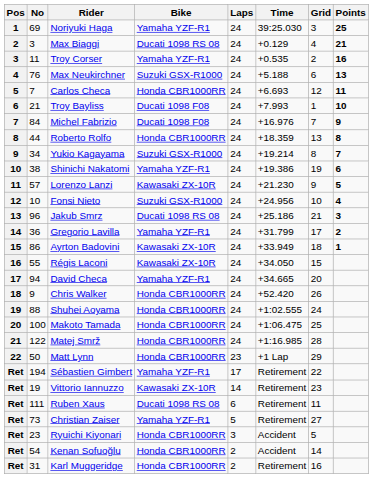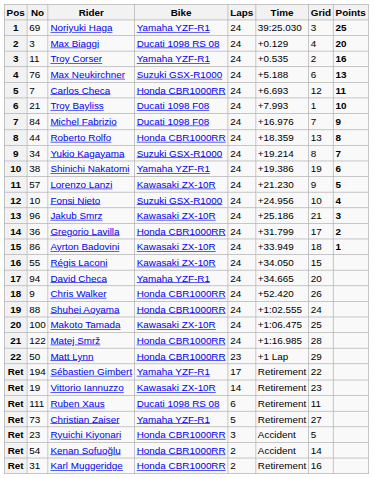 <table class="wikitable" style="font-size: 95%;">
 <tr>
 <th>Pos</th>
 <th>No</th>
 <th>Rider</th>
 <th>Bike</th>
 <th>Laps</th>
 <th>Time</th>
 <th>Grid</th>
 <th>Points</th>
 </tr>
 <tr>
 <th>1</th>
 <td>69</td>
 <td> <a href='#'>Noriyuki Haga</a></td>
 <td><a href='#'>Yamaha YZF-R1</a></td>
 <td>24</td>
 <td>39:25.030</td>
 <td>3</td>
 <td><strong>25</strong></td>
 </tr>
 <tr>
 <th>2</th>
 <td>3</td>
 <td> <a href='#'>Max Biaggi</a></td>
 <td><a href='#'>Ducati 1098 RS 08</a></td>
 <td>24</td>
 <td>+0.129</td>
 <td>4</td>
-<td><strong>21</strong></td>
+<td><strong>20</strong></td>
 </tr>
 <tr>
 <th>3</th>
 <td>11</td>
 <td> <a href='#'>Troy Corser</a></td>
 <td><a href='#'>Yamaha YZF-R1</a></td>
 <td>24</td>
 <td>+0.535</td>
 <td>2</td>
 <td><strong>16</strong></td>
 </tr>
 <tr>
 <th>4</th>
 <td>76</td>
 <td> <a href='#'>Max Neukirchner</a></td>
 <td><a href='#'>Suzuki GSX-R1000</a></td>
 <td>24</td>
 <td>+5.188</td>
 <td>6</td>
 <td><strong>13</strong></td>
 </tr>
 <tr>
 <th>5</th>
 <td>7</td>
 <td> <a href='#'>Carlos Checa</a></td>
 <td><a href='#'>Honda CBR1000RR</a></td>
 <td>24</td>
 <td>+6.693</td>
 <td>12</td>
 <td><strong>11</strong></td>
 </tr>
 <tr>
 <th>6</th>
 <td>21</td>
 <td> <a href='#'>Troy Bayliss</a></td>
 <td><a href='#'>Ducati 1098 F08</a></td>
 <td>24</td>
 <td>+7.993</td>
 <td>1</td>
 <td><strong>10</strong></td>
 </tr>
 <tr>
 <th>7</th>
 <td>84</td>
 <td> <a href='#'>Michel Fabrizio</a></td>
 <td><a href='#'>Ducati 1098 F08</a></td>
 <td>24</td>
 <td>+16.976</td>
 <td>7</td>
 <td><strong>9</strong></td>
 </tr>
 <tr>
 <th>8</th>
 <td>44</td>
 <td> <a href='#'>Roberto Rolfo</a></td>
 <td><a href='#'>Honda CBR1000RR</a></td>
 <td>24</td>
 <td>+18.359</td>
 <td>13</td>
 <td><strong>8</strong></td>
 </tr>
 <tr>
 <th>9</th>
 <td>34</td>
 <td> <a href='#'>Yukio Kagayama</a></td>
 <td><a href='#'>Suzuki GSX-R1000</a></td>
 <td>24</td>
 <td>+19.214</td>
 <td>8</td>
 <td><strong>7</strong></td>
 </tr>
 <tr>
 <th>10</th>
 <td>38</td>
 <td> <a href='#'>Shinichi Nakatomi</a></td>
 <td><a href='#'>Yamaha YZF-R1</a></td>
 <td>24</td>
 <td>+19.386</td>
 <td>19</td>
 <td><strong>6</strong></td>
 </tr>
 <tr>
 <th>11</th>
 <td>57</td>
 <td> <a href='#'>Lorenzo Lanzi</a></td>
 <td><a href='#'>Kawasaki ZX-10R</a></td>
 <td>24</td>
 <td>+21.230</td>
 <td>9</td>
 <td><strong>5</strong></td>
 </tr>
 <tr>
 <th>12</th>
 <td>10</td>
 <td> <a href='#'>Fonsi Nieto</a></td>
 <td><a href='#'>Suzuki GSX-R1000</a></td>
 <td>24</td>
 <td>+24.956</td>
 <td>10</td>
 <td><strong>4</strong></td>
 </tr>
 <tr>
 <th>13</th>
 <td>96</td>
 <td> <a href='#'>Jakub Smrz</a></td>
-<td><a href='#'>Ducati 1098 RS 08</a></td>
+<td><a href='#'>Kawasaki ZX-10R</a></td>
 <td>24</td>
 <td>+25.186</td>
 <td>21</td>
 <td><strong>3</strong></td>
 </tr>
 <tr>
 <th>14</th>
 <td>36</td>
 <td> <a href='#'>Gregorio Lavilla</a></td>
-<td><a href='#'>Yamaha YZF-R1</a></td>
+<td><a href='#'>Honda CBR1000RR</a></td>
 <td>24</td>
 <td>+31.799</td>
 <td>17</td>
 <td><strong>2</strong></td>
 </tr>
 <tr>
 <th>15</th>
 <td>86</td>
 <td> <a href='#'>Ayrton Badovini</a></td>
 <td><a href='#'>Kawasaki ZX-10R</a></td>
 <td>24</td>
 <td>+33.949</td>
 <td>18</td>
 <td><strong>1</strong></td>
 </tr>
 <tr>
 <th>16</th>
 <td>55</td>
 <td> <a href='#'>Régis Laconi</a></td>
 <td><a href='#'>Kawasaki ZX-10R</a></td>
 <td>24</td>
 <td>+34.050</td>
 <td>15</td>
 <td></td>
 </tr>
 <tr>
 <th>17</th>
 <td>94</td>
 <td> <a href='#'>David Checa</a></td>
 <td><a href='#'>Yamaha YZF-R1</a></td>
 <td>24</td>
 <td>+34.665</td>
 <td>20</td>
 <td></td>
 </tr>
 <tr>
 <th>18</th>
 <td>9</td>
 <td> <a href='#'>Chris Walker</a></td>
 <td><a href='#'>Honda CBR1000RR</a></td>
 <td>24</td>
 <td>+52.420</td>
 <td>26</td>
 <td></td>
 </tr>
 <tr>
 <th>19</th>
 <td>88</td>
 <td> <a href='#'>Shuhei Aoyama</a></td>
 <td><a href='#'>Honda CBR1000RR</a></td>
 <td>24</td>
 <td>+1:02.555</td>
 <td>24</td>
 <td></td>
 </tr>
 <tr>
 <th>20</th>
 <td>100</td>
 <td> <a href='#'>Makoto Tamada</a></td>
-<td><a href='#'>Honda CBR1000RR</a></td>
+<td><a href='#'>Kawasaki ZX-10R</a></td>
 <td>24</td>
 <td>+1:06.475</td>
 <td>25</td>
 <td></td>
 </tr>
 <tr>
 <th>21</th>
 <td>122</td>
 <td> <a href='#'>Matej Smrž</a></td>
 <td><a href='#'>Honda CBR1000RR</a></td>
 <td>24</td>
 <td>+1:16.985</td>
 <td>28</td>
 <td></td>
 </tr>
 <tr>
 <th>22</th>
 <td>50</td>
 <td> <a href='#'>Matt Lynn</a></td>
 <td><a href='#'>Honda CBR1000RR</a></td>
 <td>23</td>
 <td>+1 Lap</td>
 <td>29</td>
 <td></td>
 </tr>
 <tr>
 <th>Ret</th>
 <td>194</td>
 <td> <a href='#'>Sébastien Gimbert</a></td>
 <td><a href='#'>Yamaha YZF-R1</a></td>
 <td>17</td>
 <td>Retirement</td>
 <td>22</td>
 <td></td>
 </tr>
 <tr>
 <th>Ret</th>
 <td>19</td>
 <td> <a href='#'>Vittorio Iannuzzo</a></td>
 <td><a href='#'>Kawasaki ZX-10R</a></td>
 <td>14</td>
 <td>Retirement</td>
 <td>23</td>
 <td></td>
 </tr>
 <tr>
 <th>Ret</th>
 <td>111</td>
 <td> <a href='#'>Ruben Xaus</a></td>
 <td><a href='#'>Ducati 1098 RS 08</a></td>
 <td>6</td>
 <td>Retirement</td>
 <td>11</td>
 <td></td>
 </tr>
 <tr>
 <th>Ret</th>
 <td>73</td>
 <td> <a href='#'>Christian Zaiser</a></td>
 <td><a href='#'>Yamaha YZF-R1</a></td>
 <td>5</td>
 <td>Retirement</td>
 <td>27</td>
 <td></td>
 </tr>
 <tr>
 <th>Ret</th>
 <td>23</td>
 <td> <a href='#'>Ryuichi Kiyonari</a></td>
 <td><a href='#'>Honda CBR1000RR</a></td>
 <td>3</td>
 <td>Accident</td>
 <td>5</td>
 <td></td>
 </tr>
 <tr>
 <th>Ret</th>
 <td>54</td>
 <td> <a href='#'>Kenan Sofuoğlu</a></td>
 <td><a href='#'>Honda CBR1000RR</a></td>
 <td>2</td>
 <td>Accident</td>
 <td>14</td>
 <td></td>
 </tr>
 <tr>
 <th>Ret</th>
 <td>31</td>
 <td> <a href='#'>Karl Muggeridge</a></td>
 <td><a href='#'>Honda CBR1000RR</a></td>
 <td>2</td>
 <td>Retirement</td>
 <td>16</td>
 <td></td>
 </tr>
 </table>
